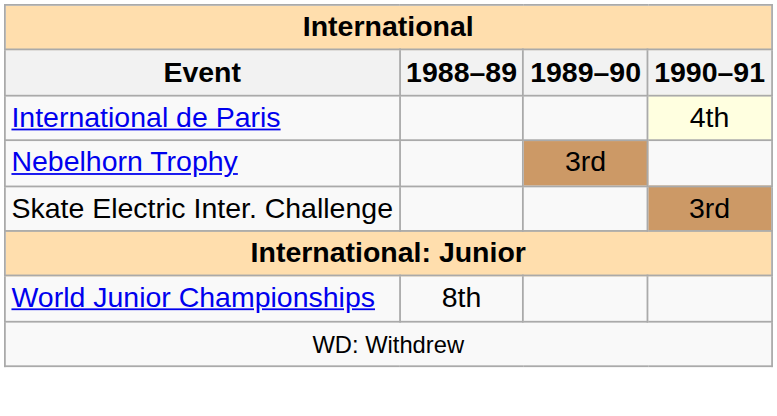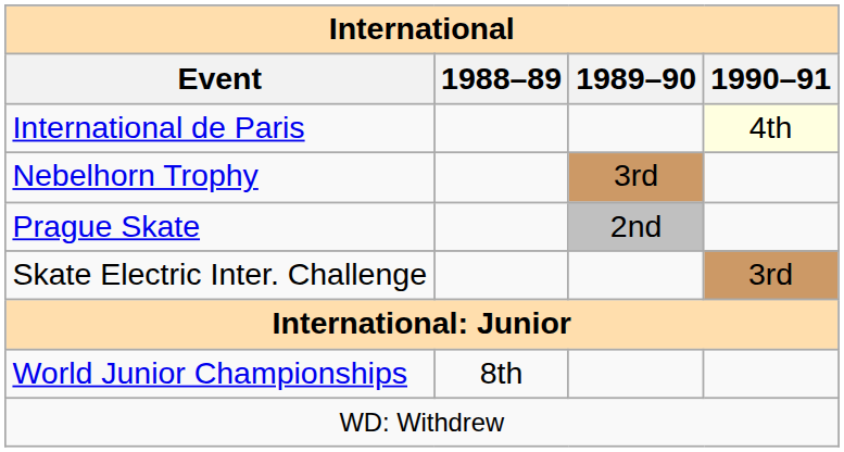 <table class="wikitable" style="text-align:center">
 <tr>
 <th style="background-color: #ffdead; " colspan=4 align=center>International</th>
 </tr>
 <tr>
 <th>Event</th>
 <th>1988–89</th>
 <th>1989–90</th>
 <th>1990–91</th>
 </tr>
 <tr>
 <td align=left><a href='#'>International de Paris</a></td>
 <td></td>
 <td></td>
 <td style="background: lightyellow;">4th</td>
 </tr>
 <tr>
 <td align=left><a href='#'>Nebelhorn Trophy</a></td>
 <td></td>
 <td bgcolor=cc9966>3rd</td>
 <td></td>
 </tr>
 <tr>
+<td align=left><a href='#'>Prague Skate</a></td>
+<td></td>
+<td bgcolor=silver>2nd</td>
+<td></td>
+</tr>
+<tr>
 <td align=left>Skate Electric Inter. Challenge</td>
 <td></td>
 <td></td>
 <td bgcolor=cc9966>3rd</td>
 </tr>
 <tr>
 <th style="background-color: #ffdead; " colspan=4 align=center>International: Junior</th>
 </tr>
 <tr>
 <td align=left><a href='#'>World Junior Championships</a></td>
 <td>8th</td>
 <td></td>
 <td></td>
 </tr>
 <tr>
 <td colspan=4 align=center><small> WD: Withdrew </small></td>
 </tr>
 </table>
